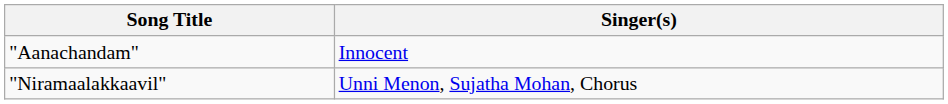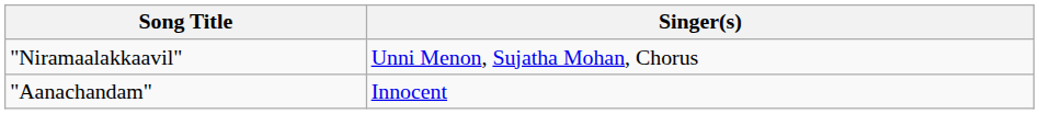 <table class="wikitable" width="60%">
 <tr>
 <th>Song Title</th>
 <th>Singer(s)</th>
 </tr>
 <tr>
+<td>"Niramaalakkaavil"</td>
+<td><a href='#'>Unni Menon</a>, <a href='#'>Sujatha Mohan</a>, Chorus</td>
+</tr>
+<tr>
 <td>"Aanachandam"</td>
 <td><a href='#'> Innocent</a></td>
 </tr>
-<tr>
-<td>"Niramaalakkaavil"</td>
-<td><a href='#'>Unni Menon</a>, <a href='#'>Sujatha Mohan</a>, Chorus</td>
-</tr>
 </table>
